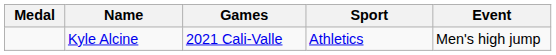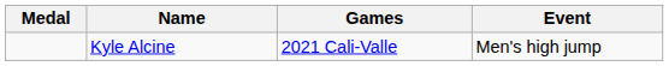 <table class="sortable wikitable">
 <tr>
 <th style="width:5em">Medal</th>
 <th style="width:15em">Name</th>
 <th style="width:15em">Games</th>
-<th style="width:15em">Sport</th>
 <th style="width:15em">Event</th>
 </tr>
 <tr>
 <td></td>
 <td><a href='#'>Kyle Alcine</a></td>
 <td><a href='#'>2021 Cali-Valle</a></td>
-<td> <a href='#'>Athletics</a></td>
 <td>Men's high jump</td>
 </tr>
 </table>
